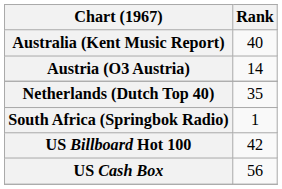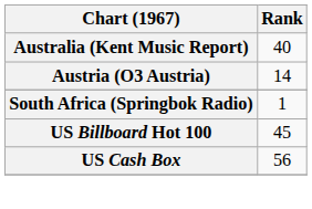 <table class="wikitable sortable plainrowheaders" style="text-align:center">
 <tr>
 <th>Chart (1967)</th>
 <th>Rank</th>
 </tr>
 <tr>
 <th scope="row">Australia (Kent Music Report)</th>
 <td>40</td>
 </tr>
 <tr>
 <th scope="row">Austria (O3 Austria)</th>
 <td>14</td>
 </tr>
 <tr>
 </tr>
 <tr>
-<th scope="row">Netherlands (Dutch Top 40)</th>
-<td>35</td>
-</tr>
-<tr>
 <th scope="row">South Africa (Springbok Radio)</th>
 <td>1</td>
 </tr>
 <tr>
 <th scope="row">US <em>Billboard</em> Hot 100</th>
-<td>42</td>
+<td>45</td>
 </tr>
 <tr>
 <th scope="row">US <em>Cash Box</em> </th>
 <td>56</td>
 </tr>
 <tr>
 </tr>
 </table>
